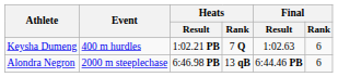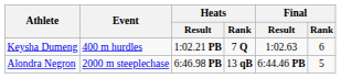 <table class="wikitable" style="font-size:90%">
 <tr>
 <th rowspan=2>Athlete</th>
 <th rowspan=2>Event</th>
 <th colspan=2>Heats</th>
 <th colspan=2>Final</th>
 </tr>
 <tr style="font-size:95%">
 <th>Result</th>
 <th>Rank</th>
 <th>Result</th>
 <th>Rank</th>
 </tr>
 <tr align=center>
 <td align=left><a href='#'>Keysha Dumeng</a></td>
 <td align=left><a href='#'>400 m hurdles</a></td>
 <td>1:02.21 <strong>PB</strong></td>
 <td>7 <strong>Q</strong></td>
 <td>1:02.63</td>
 <td>6</td>
 </tr>
 <tr align=center>
 <td align=left><a href='#'>Alondra Negron</a></td>
 <td align=left><a href='#'>2000 m steeplechase</a></td>
 <td>6:46.98 <strong>PB</strong></td>
 <td>13 <strong>qB</strong></td>
 <td>6:44.46 <strong>PB</strong></td>
-<td>6</td>
+<td>5</td>
 </tr>
 </table>
